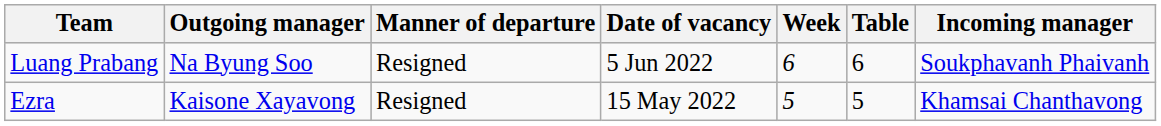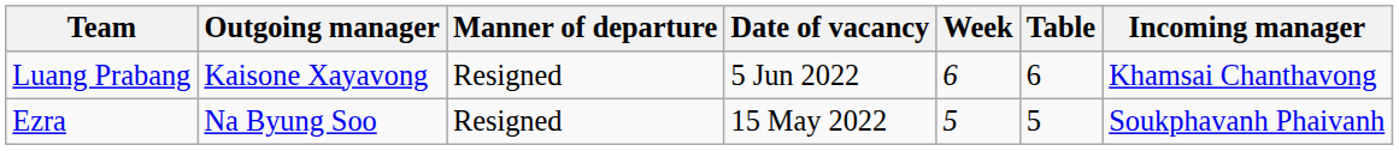 <table class="wikitable">
 <tr>
 <th>Team</th>
 <th>Outgoing manager</th>
 <th>Manner of departure</th>
 <th>Date of vacancy</th>
 <th>Week</th>
 <th>Table</th>
 <th>Incoming manager</th>
 </tr>
 <tr>
 <td><a href='#'>Luang Prabang</a></td>
-<td> <a href='#'>Na Byung Soo</a></td>
+<td> <a href='#'>Kaisone Xayavong</a></td>
 <td>Resigned</td>
 <td>5 Jun 2022</td>
 <td rowspan=1 colspan=1><em>6</em></td>
 <td>6</td>
-<td> <a href='#'>Soukphavanh Phaivanh</a></td>
+<td> <a href='#'>Khamsai Chanthavong</a></td>
 </tr>
 <tr>
 <td><a href='#'>Ezra</a></td>
-<td> <a href='#'>Kaisone Xayavong</a></td>
+<td> <a href='#'>Na Byung Soo</a></td>
 <td>Resigned</td>
 <td>15 May 2022</td>
 <td rowspan=1 colspan=1><em>5</em></td>
 <td>5</td>
-<td> <a href='#'>Khamsai Chanthavong</a></td>
+<td> <a href='#'>Soukphavanh Phaivanh</a></td>
 </tr>
 </table>
